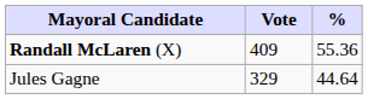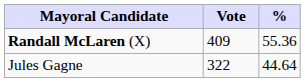 <table class="wikitable">
 <tr>
 <th style="background:#ddf; width:200px;">Mayoral Candidate</th>
 <th style="background:#ddf; width:50px;">Vote</th>
 <th style="background:#ddf; width:30px;">%</th>
 </tr>
 <tr>
 <td><strong>Randall McLaren</strong> (X)</td>
 <td>409</td>
 <td>55.36</td>
 </tr>
 <tr>
 <td>Jules Gagne</td>
-<td>329</td>
+<td>322</td>
 <td>44.64</td>
 </tr>
 </table>
